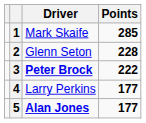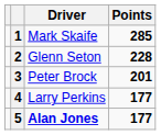 <table class="wikitable" style="font-size: 85%;">
 <tr>
 <th></th>
 <th></th>
 <th>Driver</th>
 <th>Points</th>
 </tr>
 <tr>
 <td style="text-align:left;"></td>
 <th>1</th>
 <td> <a href='#'>Mark Skaife</a></td>
 <td style="text-align:right;"><strong>285</strong></td>
 </tr>
 <tr>
 <td style="text-align:left;"></td>
 <th>2</th>
 <td> <a href='#'>Glenn Seton</a></td>
 <td style="text-align:right;"><strong>228</strong></td>
 </tr>
 <tr>
 <td style="text-align:left;"></td>
 <th>3</th>
-<td><strong> <a href='#'>Peter Brock</a></strong></td>
-<td style="text-align:right;"><strong>222</strong></td>
+<td> <a href='#'>Peter Brock</a></td>
+<td style="text-align:right;"><strong>201</strong></td>
 </tr>
 <tr>
 <td style="text-align:left;"></td>
 <th>4</th>
 <td> <a href='#'>Larry Perkins</a></td>
 <td style="text-align:right;"><strong>177</strong></td>
 </tr>
 <tr>
 <td style="text-align:left;"></td>
 <th>5</th>
 <td><strong> <a href='#'>Alan Jones</a></strong></td>
 <td style="text-align:right;"><strong>177</strong></td>
 </tr>
 </table>
